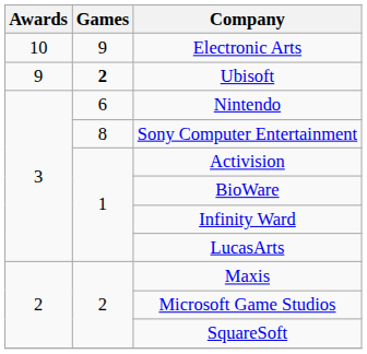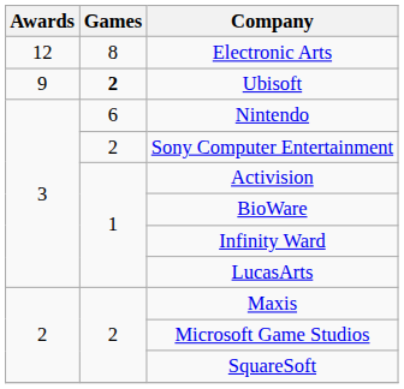 <table class="wikitable floatright" rowspan="2" style="text-align:center;" background: #f6e39c;>
 <tr>
 <th scope="col">Awards</th>
 <th scope="col">Games</th>
 <th scope="col">Company</th>
 </tr>
 <tr>
-<td>10</td>
-<td>9</td>
+<td>12</td>
+<td>8</td>
 <td><a href='#'>Electronic Arts</a></td>
 </tr>
 <tr>
 <td>9</td>
 <td><strong>2</strong></td>
 <td><a href='#'>Ubisoft</a></td>
 </tr>
 <tr>
 <td rowspan=6>3</td>
 <td>6</td>
 <td><a href='#'>Nintendo</a></td>
 </tr>
 <tr>
-<td>8</td>
+<td>2</td>
 <td><a href='#'>Sony Computer Entertainment</a></td>
 </tr>
 <tr>
 <td rowspan=4>1</td>
 <td><a href='#'>Activision</a></td>
 </tr>
 <tr>
 <td><a href='#'>BioWare</a></td>
 </tr>
 <tr>
 <td><a href='#'>Infinity Ward</a></td>
 </tr>
 <tr>
 <td><a href='#'>LucasArts</a></td>
 </tr>
 <tr>
 <td rowspan=3>2</td>
 <td rowspan=3>2</td>
 <td><a href='#'>Maxis</a></td>
 </tr>
 <tr>
 <td><a href='#'>Microsoft Game Studios</a></td>
 </tr>
 <tr>
 <td><a href='#'>SquareSoft</a></td>
 </tr>
 <tr>
 </tr>
 </table>
